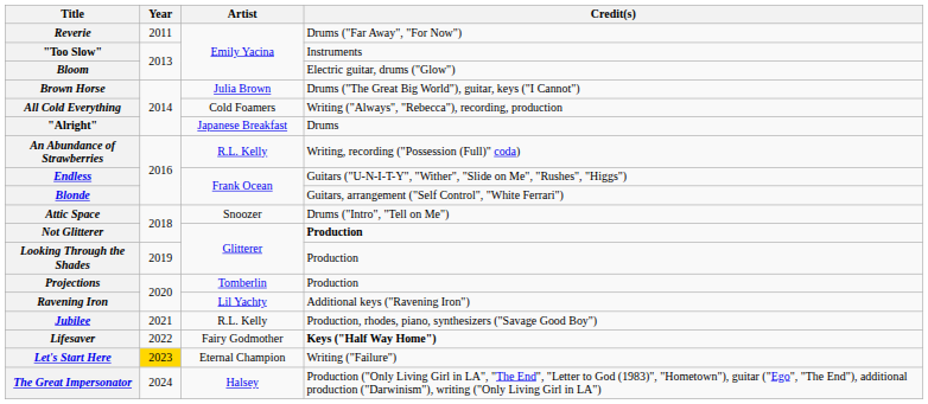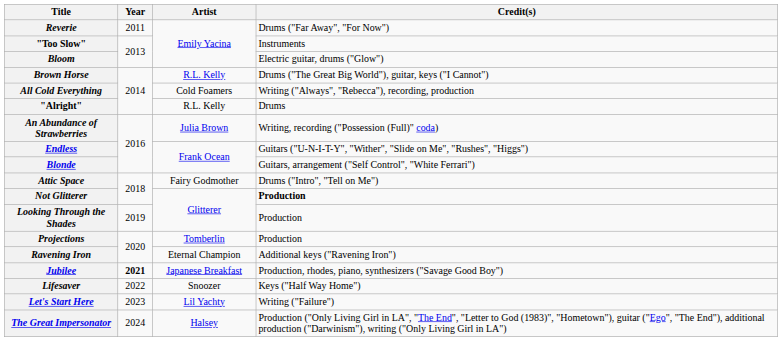 <table class="wikitable plainrowheaders" style="text-align:center;">
 <tr>
 <th style="width:11em;">Title</th>
 <th style="width:3em;">Year</th>
 <th style="width:10em;">Artist</th>
 <th>Credit(s)</th>
 </tr>
 <tr>
 <th scope="row"><em>Reverie</em></th>
 <td>2011</td>
 <td rowspan="3"><a href='#'>Emily Yacina</a></td>
 <td style="text-align:left;">Drums ("Far Away", "For Now")</td>
 </tr>
 <tr>
 <th scope="row">"Too Slow"</th>
 <td rowspan="2">2013</td>
 <td style="text-align:left;">Instruments</td>
 </tr>
 <tr>
 <th scope="row"><em>Bloom</em></th>
 <td style="text-align:left;">Electric guitar, drums ("Glow")</td>
 </tr>
 <tr>
 <th scope="row"><em>Brown Horse</em></th>
 <td rowspan="3">2014</td>
-<td><a href='#'>Julia Brown</a></td>
+<td><a href='#'>R.L. Kelly</a></td>
 <td style="text-align:left;">Drums ("The Great Big World"), guitar, keys ("I Cannot")</td>
 </tr>
 <tr>
 <th scope="row"><em>All Cold Everything</em></th>
 <td>Cold Foamers</td>
 <td style="text-align:left;">Writing ("Always", "Rebecca"), recording, production</td>
 </tr>
 <tr>
 <th scope="row">"Alright"</th>
-<td><a href='#'>Japanese Breakfast</a></td>
+<td>R.L. Kelly</td>
 <td style="text-align:left;">Drums</td>
 </tr>
 <tr>
 <th scope="row"><em>An Abundance of Strawberries</em></th>
 <td rowspan="3">2016</td>
-<td><a href='#'>R.L. Kelly</a></td>
+<td><a href='#'>Julia Brown</a></td>
 <td style="text-align:left;">Writing, recording ("Possession (Full)" <a href='#'>coda</a>)</td>
 </tr>
 <tr>
 <th scope="row"><em><a href='#'>Endless</a></em></th>
 <td rowspan="2"><a href='#'>Frank Ocean</a></td>
 <td style="text-align:left;">Guitars ("U-N-I-T-Y", "Wither", "Slide on Me", "Rushes", "Higgs")</td>
 </tr>
 <tr>
 <th scope="row"><em><a href='#'>Blonde</a></em></th>
 <td style="text-align:left;">Guitars, arrangement ("Self Control", "White Ferrari")</td>
 </tr>
 <tr>
 <th scope="row"><em>Attic Space</em></th>
 <td rowspan="2">2018</td>
-<td>Snoozer</td>
+<td>Fairy Godmother</td>
 <td style="text-align:left;">Drums ("Intro", "Tell on Me")</td>
 </tr>
 <tr>
 <th scope="row"><em>Not Glitterer</em></th>
 <td rowspan="2"><a href='#'>Glitterer</a></td>
 <td style="text-align:left;"><strong>Production</strong></td>
 </tr>
 <tr>
 <th scope="row"><em>Looking Through the Shades</em></th>
 <td>2019</td>
 <td style="text-align:left;">Production</td>
 </tr>
 <tr>
 <th scope="row"><em>Projections</em></th>
 <td rowspan="2">2020</td>
 <td><a href='#'>Tomberlin</a></td>
 <td style="text-align:left;">Production</td>
 </tr>
 <tr>
 <th scope="row"><em>Ravening Iron</em></th>
-<td><a href='#'>Lil Yachty</a></td>
+<td>Eternal Champion</td>
 <td style="text-align:left;">Additional keys ("Ravening Iron")</td>
 </tr>
 <tr>
 <th scope="row"><em><a href='#'>Jubilee</a></em></th>
-<td>2021</td>
-<td>R.L. Kelly</td>
+<td><strong>2021</strong></td>
+<td><a href='#'>Japanese Breakfast</a></td>
 <td style="text-align:left;">Production, rhodes, piano, synthesizers ("Savage Good Boy")</td>
 </tr>
 <tr>
 <th scope="row"><em>Lifesaver</em></th>
 <td>2022</td>
-<td>Fairy Godmother</td>
-<td style="text-align:left;"><strong>Keys ("Half Way Home")</strong></td>
+<td>Snoozer</td>
+<td style="text-align:left;">Keys ("Half Way Home")</td>
 </tr>
 <tr>
 <th scope="row"><em><a href='#'>Let's Start Here</a></em></th>
-<td style="background: gold;">2023</td>
-<td>Eternal Champion</td>
+<td>2023</td>
+<td><a href='#'>Lil Yachty</a></td>
 <td style="text-align:left;">Writing ("Failure")</td>
 </tr>
 <tr>
 <th scope="row"><em><a href='#'>The Great Impersonator</a></em></th>
 <td>2024</td>
 <td><a href='#'>Halsey</a></td>
 <td style="text-align:left;">Production ("Only Living Girl in LA", "<a href='#'>The End</a>", "Letter to God (1983)", "Hometown"), guitar ("<a href='#'>Ego</a>", "The End"), additional production ("Darwinism"), writing ("Only Living Girl in LA")</td>
 </tr>
 </table>
